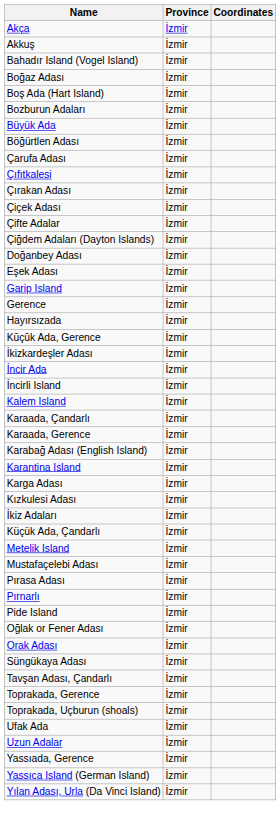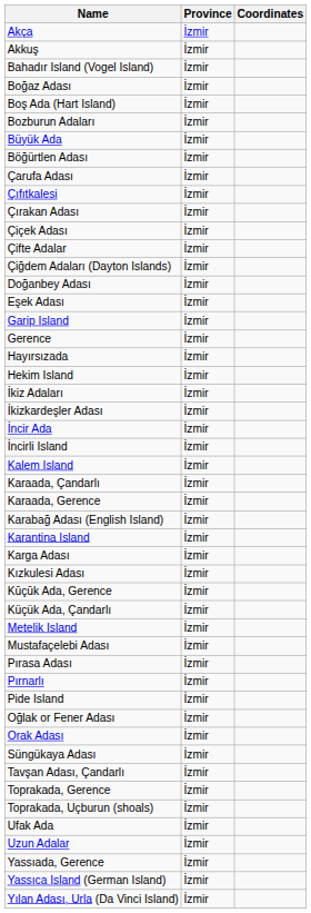 <table class="wikitable sortable plainrowheaders">
 <tr>
 <th>Name</th>
 <th>Province</th>
 <th>Coordinates</th>
 </tr>
 <tr>
 <td><a href='#'>Akça</a></td>
 <td><a href='#'>İzmir</a></td>
 <td></td>
 </tr>
 <tr>
 <td>Akkuş</td>
 <td>İzmir</td>
 <td></td>
 </tr>
 <tr>
 <td>Bahadır Island (Vogel Island)</td>
 <td>İzmir</td>
 <td></td>
 </tr>
 <tr>
 <td>Boğaz Adası</td>
 <td>İzmir</td>
 <td></td>
 </tr>
 <tr>
 <td>Boş Ada (Hart Island)</td>
 <td>İzmir</td>
 <td></td>
 </tr>
 <tr>
 <td>Bozburun Adaları</td>
 <td>İzmir</td>
 <td></td>
 </tr>
 <tr>
 <td><a href='#'>Büyük Ada</a></td>
 <td>İzmir</td>
 <td></td>
 </tr>
 <tr>
 <td>Böğürtlen Adası</td>
 <td>İzmir</td>
 <td></td>
 </tr>
 <tr>
 <td>Çarufa Adası</td>
 <td>İzmir</td>
 <td></td>
 </tr>
 <tr>
 <td><a href='#'>Çıfıtkalesi</a></td>
 <td>İzmir</td>
 <td></td>
 </tr>
 <tr>
 <td>Çırakan Adası</td>
 <td>İzmir</td>
 <td></td>
 </tr>
 <tr>
 <td>Çiçek Adası</td>
 <td>İzmir</td>
 <td></td>
 </tr>
 <tr>
 <td>Çifte Adalar</td>
 <td>İzmir</td>
 <td></td>
 </tr>
 <tr>
 <td>Çiğdem Adaları (Dayton Islands)</td>
 <td>İzmir</td>
 <td></td>
 </tr>
 <tr>
 <td>Doğanbey Adası</td>
 <td>İzmir</td>
 <td></td>
 </tr>
 <tr>
 <td>Eşek Adası</td>
 <td>İzmir</td>
 <td></td>
 </tr>
 <tr>
 <td><a href='#'>Garip Island</a></td>
 <td>İzmir</td>
 <td></td>
 </tr>
 <tr>
 <td>Gerence</td>
 <td>İzmir</td>
 <td></td>
 </tr>
 <tr>
 <td>Hayırsızada</td>
 <td>İzmir</td>
 <td></td>
 </tr>
 <tr>
-<td>Kūçūk Ada, Gerence</td>
+<td>Hekim Island</td>
+<td>İzmir</td>
+<td></td>
+</tr>
+<tr>
+<td>İkiz Adaları</td>
 <td>İzmir</td>
 <td></td>
 </tr>
 <tr>
 <td>İkizkardeşler Adası</td>
 <td>İzmir</td>
 <td></td>
 </tr>
 <tr>
 <td><a href='#'>İncir Ada</a></td>
 <td>İzmir</td>
 <td></td>
 </tr>
 <tr>
 <td>İncirli Island</td>
 <td>İzmir</td>
 <td></td>
 </tr>
 <tr>
 <td><a href='#'>Kalem Island</a></td>
 <td>İzmir</td>
 <td></td>
 </tr>
 <tr>
 <td>Karaada, Çandarlı</td>
 <td>İzmir</td>
 <td></td>
 </tr>
 <tr>
 <td>Karaada, Gerence</td>
 <td>İzmir</td>
 <td></td>
 </tr>
 <tr>
 <td>Karabağ Adası (English Island)</td>
 <td>İzmir</td>
 <td></td>
 </tr>
 <tr>
 <td><a href='#'>Karantina Island</a></td>
 <td>İzmir</td>
 <td></td>
 </tr>
 <tr>
 <td>Karga Adası</td>
 <td>İzmir</td>
 <td></td>
 </tr>
 <tr>
 <td>Kızkulesi Adası</td>
 <td>İzmir</td>
 <td></td>
 </tr>
 <tr>
-<td>İkiz Adaları</td>
+<td>Kūçūk Ada, Gerence</td>
 <td>İzmir</td>
 <td></td>
 </tr>
 <tr>
 <td>Küçük Ada, Çandarlı</td>
 <td>İzmir</td>
 <td></td>
 </tr>
 <tr>
 <td><a href='#'>Metelik Island</a></td>
 <td>İzmir</td>
 <td></td>
 </tr>
 <tr>
 <td>Mustafaçelebi Adası</td>
 <td>İzmir</td>
 <td></td>
 </tr>
 <tr>
 <td>Pırasa Adası</td>
 <td>İzmir</td>
 <td></td>
 </tr>
 <tr>
 <td><a href='#'>Pırnarlı</a></td>
 <td>İzmir</td>
 <td></td>
 </tr>
 <tr>
 <td>Pide Island</td>
 <td>İzmir</td>
 <td></td>
 </tr>
 <tr>
 <td>Oğlak or Fener Adası</td>
 <td>İzmir</td>
 <td></td>
 </tr>
 <tr>
 <td><a href='#'>Orak Adası</a></td>
 <td>İzmir</td>
 <td></td>
 </tr>
 <tr>
 <td>Süngükaya Adası</td>
 <td>İzmir</td>
 <td></td>
 </tr>
 <tr>
 <td>Tavşan Adası, Çandarlı</td>
 <td>İzmir</td>
 <td></td>
 </tr>
 <tr>
 <td>Toprakada, Gerence</td>
 <td>İzmir</td>
 <td></td>
 </tr>
 <tr>
 <td>Toprakada, Uçburun (shoals)</td>
 <td>İzmir</td>
 <td></td>
 </tr>
 <tr>
 <td>Ufak Ada</td>
 <td>İzmir</td>
 <td></td>
 </tr>
 <tr>
 <td><a href='#'>Uzun Adalar</a></td>
 <td>İzmir</td>
 <td></td>
 </tr>
 <tr>
 <td>Yassıada, Gerence</td>
 <td>İzmir</td>
 <td></td>
 </tr>
 <tr>
 <td><a href='#'>Yassıca Island</a> (German Island)</td>
 <td>İzmir</td>
 <td></td>
 </tr>
 <tr>
 <td><a href='#'>Yılan Adası, Urla</a> (Da Vinci Island)</td>
 <td>İzmir</td>
 <td></td>
 </tr>
 </table>
